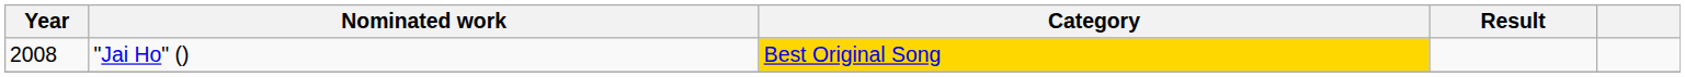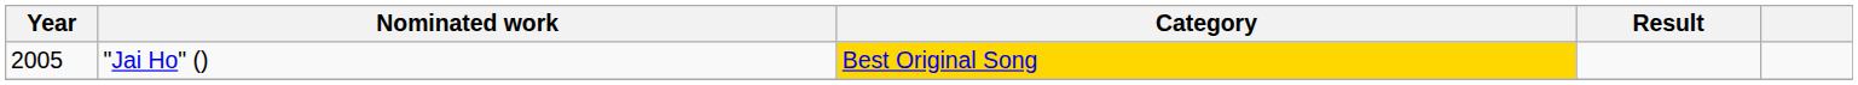 <table class="wikitable sortable" width=100%>
 <tr>
 <th width=5%>Year</th>
 <th width=40%>Nominated work</th>
 <th width=40%>Category</th>
 <th width=10%>Result</th>
 <th width=5%></th>
 </tr>
 <tr>
-<td>2008</td>
+<td>2005</td>
 <td>"<a href='#'>Jai Ho</a>" ()</td>
 <td style="background: gold;"><a href='#'>Best Original Song</a></td>
 <td></td>
 <td></td>
 </tr>
 <tr>
 </tr>
 </table>
